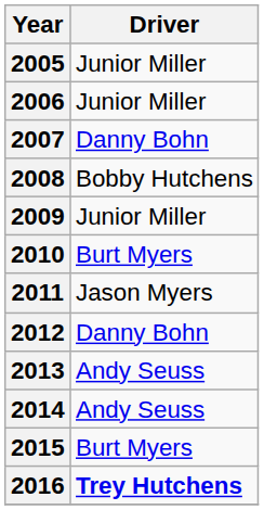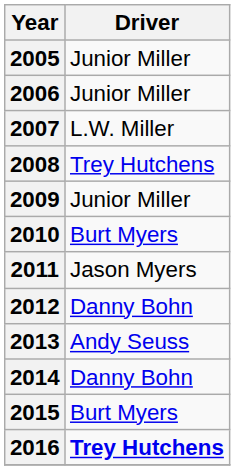 <table class="wikitable" style="font-size: 95%;">
 <tr>
 <th>Year</th>
 <th>Driver</th>
 </tr>
 <tr>
 <th>2005</th>
 <td>Junior Miller</td>
 </tr>
 <tr>
 <th>2006</th>
 <td>Junior Miller</td>
 </tr>
 <tr>
 <th>2007</th>
-<td><a href='#'>Danny Bohn</a></td>
+<td>L.W. Miller</td>
 </tr>
 <tr>
 <th>2008</th>
-<td>Bobby Hutchens</td>
+<td><a href='#'>Trey Hutchens</a></td>
 </tr>
 <tr>
 <th>2009</th>
 <td>Junior Miller</td>
 </tr>
 <tr>
 <th>2010</th>
 <td><a href='#'>Burt Myers</a></td>
 </tr>
 <tr>
 <th>2011</th>
 <td>Jason Myers</td>
 </tr>
 <tr>
 <th>2012</th>
 <td><a href='#'>Danny Bohn</a></td>
 </tr>
 <tr>
 <th>2013</th>
 <td><a href='#'>Andy Seuss</a></td>
 </tr>
 <tr>
 <th>2014</th>
-<td><a href='#'>Andy Seuss</a></td>
+<td><a href='#'>Danny Bohn</a></td>
 </tr>
 <tr>
 <th>2015</th>
 <td><a href='#'>Burt Myers</a></td>
 </tr>
 <tr>
 <th>2016</th>
 <td><strong><a href='#'>Trey Hutchens</a></strong></td>
 </tr>
 <tr>
 </tr>
 </table>
